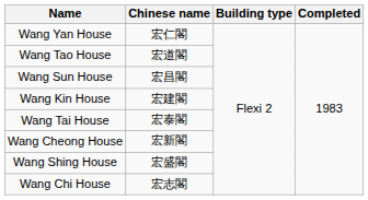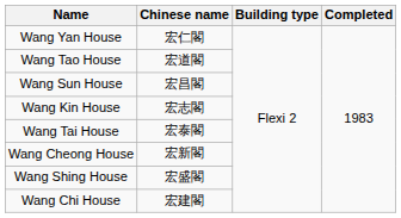 <table class="wikitable" style="text-align: center">
 <tr>
 <th>Name</th>
 <th>Chinese name</th>
 <th>Building type</th>
 <th>Completed</th>
 </tr>
 <tr>
 <td>Wang Yan House</td>
 <td>宏仁閣</td>
 <td rowspan="8">Flexi 2</td>
 <td rowspan="8">1983</td>
 </tr>
 <tr>
 <td>Wang Tao House</td>
 <td>宏道閣</td>
 </tr>
 <tr>
 <td>Wang Sun House</td>
 <td>宏昌閣</td>
 </tr>
 <tr>
 <td>Wang Kin House</td>
-<td>宏建閣</td>
+<td>宏志閣</td>
 </tr>
 <tr>
 <td>Wang Tai House</td>
 <td>宏泰閣</td>
 </tr>
 <tr>
 <td>Wang Cheong House</td>
 <td>宏新閣</td>
 </tr>
 <tr>
 <td>Wang Shing House</td>
 <td>宏盛閣</td>
 </tr>
 <tr>
 <td>Wang Chi House</td>
-<td>宏志閣</td>
+<td>宏建閣</td>
 </tr>
 </table>
